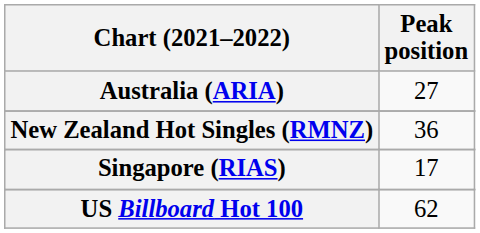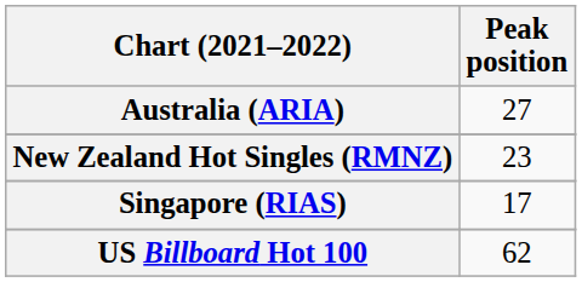 <table class="wikitable sortable plainrowheaders" style="text-align:center">
 <tr>
 <th scope="col">Chart (2021–2022)</th>
 <th scope="col">Peak<br>position</th>
 </tr>
 <tr>
 <th scope="row">Australia (<a href='#'>ARIA</a>)</th>
 <td>27</td>
 </tr>
 <tr>
 </tr>
 <tr>
 </tr>
 <tr>
 <th scope="row">New Zealand Hot Singles (<a href='#'>RMNZ</a>)</th>
-<td>36</td>
+<td>23</td>
 </tr>
 <tr>
 </tr>
 <tr>
 <th scope="row">Singapore (<a href='#'>RIAS</a>)</th>
 <td>17</td>
 </tr>
 <tr>
 </tr>
 <tr>
 <th scope="row">US <a href='#'><em>Billboard</em> Hot 100</a></th>
 <td>62</td>
 </tr>
 </table>
